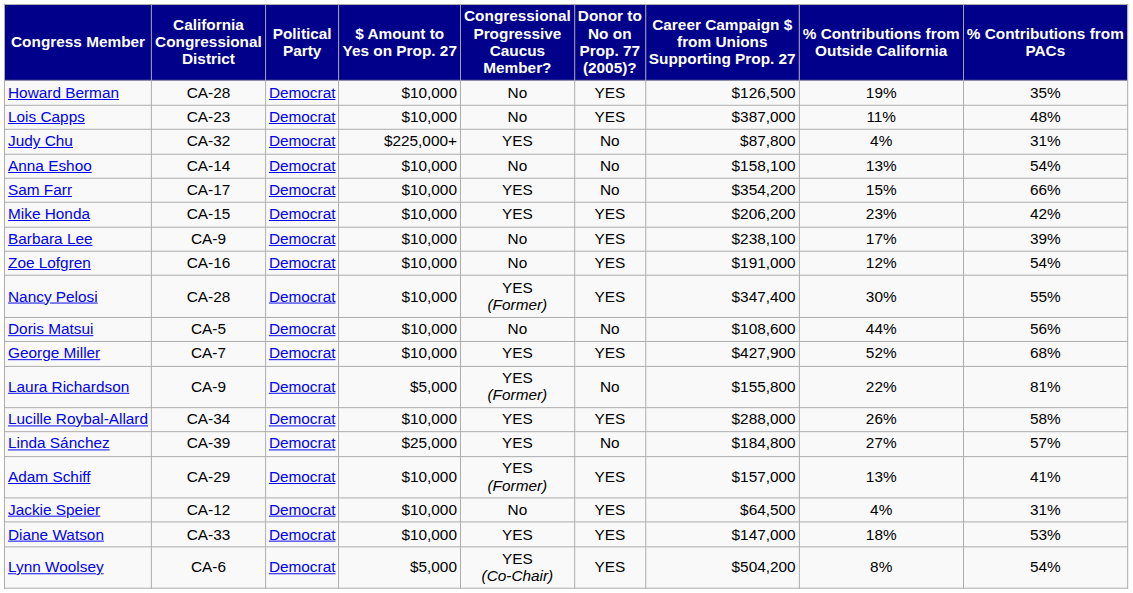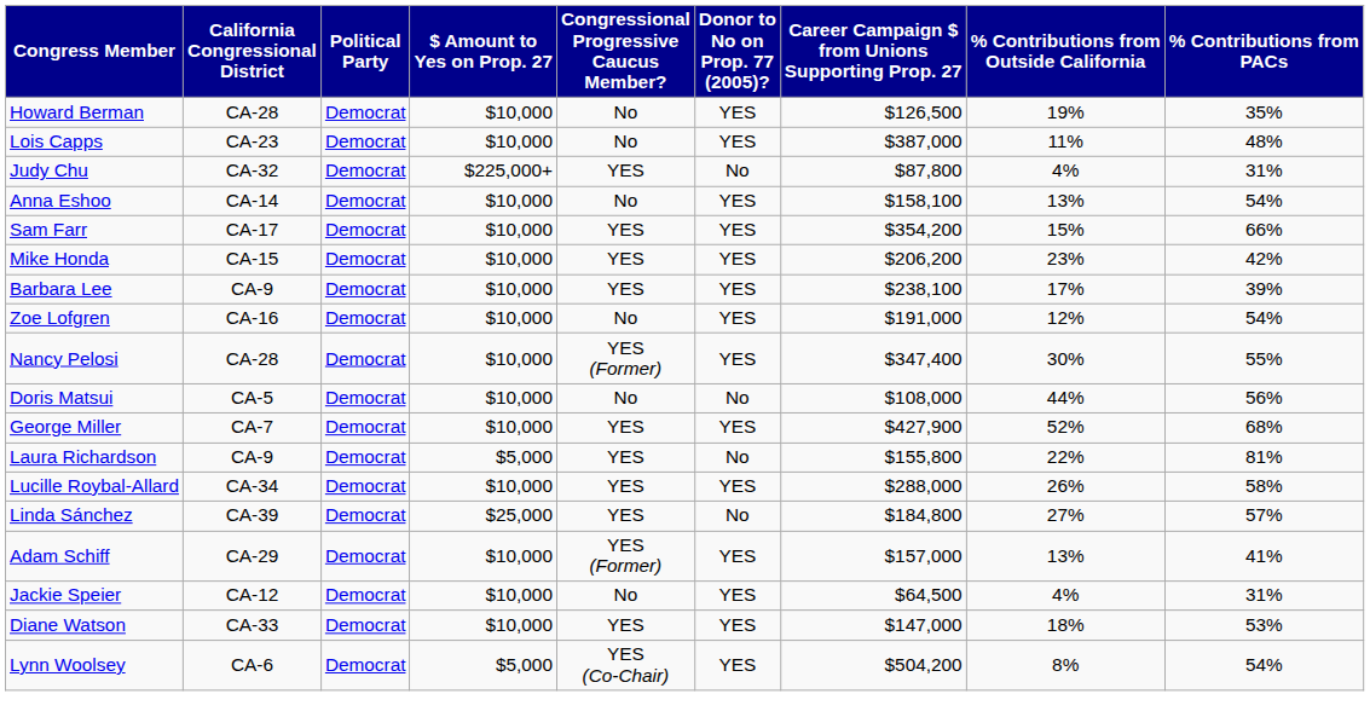 <table class="wikitable" style="" style="width:75%;">
 <tr>
 <th style="background-color:#00008B; color: white;">Congress Member</th>
 <th style="background-color:#00008B; color: white;">California<br>Congressional<br>District</th>
 <th style="background-color:#00008B; color: white;">Political<br>Party</th>
 <th style="background-color:#00008B; color: white;">$ Amount to<br>Yes on Prop. 27</th>
 <th style="background-color:#00008B; color: white;">Congressional<br>Progressive<br>Caucus<br>Member?</th>
 <th style="background-color:#00008B; color: white;">Donor to<br>No on<br>Prop. 77<br>(2005)?</th>
 <th style="background-color:#00008B; color: white;">Career Campaign $<br>from Unions<br>Supporting Prop. 27</th>
 <th style="background-color:#00008B; color: white;">% Contributions from<br>Outside California</th>
 <th style="background-color:#00008B; color: white;">% Contributions from<br>PACs</th>
 </tr>
 <tr>
 <td><a href='#'>Howard Berman</a></td>
 <td align="center">CA-28</td>
 <td align="center"><a href='#'>Democrat</a></td>
 <td align="right">$10,000</td>
 <td align="center">No</td>
 <td align="center">YES</td>
 <td align="right">$126,500</td>
 <td align="center">19%</td>
 <td align="center">35%</td>
 </tr>
 <tr>
 <td><a href='#'>Lois Capps</a></td>
 <td align="center">CA-23</td>
 <td align="center"><a href='#'>Democrat</a></td>
 <td align="right">$10,000</td>
 <td align="center">No</td>
 <td align="center">YES</td>
 <td align="right">$387,000</td>
 <td align="center">11%</td>
 <td align="center">48%</td>
 </tr>
 <tr>
 <td><a href='#'>Judy Chu</a></td>
 <td align="center">CA-32</td>
 <td align="center"><a href='#'>Democrat</a></td>
 <td align="right">$225,000+</td>
 <td align="center">YES</td>
 <td align="center">No</td>
 <td align="right">$87,800</td>
 <td align="center">4%</td>
 <td align="center">31%</td>
 </tr>
 <tr>
 <td><a href='#'>Anna Eshoo</a></td>
 <td align="center">CA-14</td>
 <td align="center"><a href='#'>Democrat</a></td>
 <td align="right">$10,000</td>
 <td align="center">No</td>
-<td align="center">No</td>
+<td align="center">YES</td>
 <td align="right">$158,100</td>
 <td align="center">13%</td>
 <td align="center">54%</td>
 </tr>
 <tr>
 <td><a href='#'>Sam Farr</a></td>
 <td align="center">CA-17</td>
 <td align="center"><a href='#'>Democrat</a></td>
 <td align="right">$10,000</td>
 <td align="center">YES</td>
-<td align="center">No</td>
+<td align="center">YES</td>
 <td align="right">$354,200</td>
 <td align="center">15%</td>
 <td align="center">66%</td>
 </tr>
 <tr>
 <td><a href='#'>Mike Honda</a></td>
 <td align="center">CA-15</td>
 <td align="center"><a href='#'>Democrat</a></td>
 <td align="right">$10,000</td>
 <td align="center">YES</td>
 <td align="center">YES</td>
 <td align="right">$206,200</td>
 <td align="center">23%</td>
 <td align="center">42%</td>
 </tr>
 <tr>
 <td><a href='#'>Barbara Lee</a></td>
 <td align="center">CA-9</td>
 <td align="center"><a href='#'>Democrat</a></td>
 <td align="right">$10,000</td>
-<td align="center">No</td>
+<td align="center">YES</td>
 <td align="center">YES</td>
 <td align="right">$238,100</td>
 <td align="center">17%</td>
 <td align="center">39%</td>
 </tr>
 <tr>
 <td><a href='#'>Zoe Lofgren</a></td>
 <td align="center">CA-16</td>
 <td align="center"><a href='#'>Democrat</a></td>
 <td align="right">$10,000</td>
 <td align="center">No</td>
 <td align="center">YES</td>
 <td align="right">$191,000</td>
 <td align="center">12%</td>
 <td align="center">54%</td>
 </tr>
 <tr>
 <td><a href='#'>Nancy Pelosi</a></td>
 <td align="center">CA-28</td>
 <td align="center"><a href='#'>Democrat</a></td>
 <td align="right">$10,000</td>
 <td align="center">YES<br><em>(Former)</em></td>
 <td align="center">YES</td>
 <td align="right">$347,400</td>
 <td align="center">30%</td>
 <td align="center">55%</td>
 </tr>
 <tr>
 <td><a href='#'>Doris Matsui</a></td>
 <td align="center">CA-5</td>
 <td align="center"><a href='#'>Democrat</a></td>
 <td align="right">$10,000</td>
 <td align="center">No</td>
 <td align="center">No</td>
-<td align="right">$108,600</td>
+<td align="right">$108,000</td>
 <td align="center">44%</td>
 <td align="center">56%</td>
 </tr>
 <tr>
 <td><a href='#'>George Miller</a></td>
 <td align="center">CA-7</td>
 <td align="center"><a href='#'>Democrat</a></td>
 <td align="right">$10,000</td>
 <td align="center">YES</td>
 <td align="center">YES</td>
 <td align="right">$427,900</td>
 <td align="center">52%</td>
 <td align="center">68%</td>
 </tr>
 <tr>
 <td><a href='#'>Laura Richardson</a></td>
 <td align="center">CA-9</td>
 <td align="center"><a href='#'>Democrat</a></td>
 <td align="right">$5,000</td>
-<td align="center">YES<br><em>(Former)</em></td>
+<td align="center">YES</td>
 <td align="center">No</td>
 <td align="right">$155,800</td>
 <td align="center">22%</td>
 <td align="center">81%</td>
 </tr>
 <tr>
 <td><a href='#'>Lucille Roybal-Allard</a></td>
 <td align="center">CA-34</td>
 <td align="center"><a href='#'>Democrat</a></td>
 <td align="right">$10,000</td>
 <td align="center">YES</td>
 <td align="center">YES</td>
 <td align="right">$288,000</td>
 <td align="center">26%</td>
 <td align="center">58%</td>
 </tr>
 <tr>
 <td><a href='#'>Linda Sánchez</a></td>
 <td align="center">CA-39</td>
 <td align="center"><a href='#'>Democrat</a></td>
 <td align="right">$25,000</td>
 <td align="center">YES</td>
 <td align="center">No</td>
 <td align="right">$184,800</td>
 <td align="center">27%</td>
 <td align="center">57%</td>
 </tr>
 <tr>
 <td><a href='#'>Adam Schiff</a></td>
 <td align="center">CA-29</td>
 <td align="center"><a href='#'>Democrat</a></td>
 <td align="right">$10,000</td>
 <td align="center">YES<br><em>(Former)</em></td>
 <td align="center">YES</td>
 <td align="right">$157,000</td>
 <td align="center">13%</td>
 <td align="center">41%</td>
 </tr>
 <tr>
 <td><a href='#'>Jackie Speier</a></td>
 <td align="center">CA-12</td>
 <td align="center"><a href='#'>Democrat</a></td>
 <td align="right">$10,000</td>
 <td align="center">No</td>
 <td align="center">YES</td>
 <td align="right">$64,500</td>
 <td align="center">4%</td>
 <td align="center">31%</td>
 </tr>
 <tr>
 <td><a href='#'>Diane Watson</a></td>
 <td align="center">CA-33</td>
 <td align="center"><a href='#'>Democrat</a></td>
 <td align="right">$10,000</td>
 <td align="center">YES</td>
 <td align="center">YES</td>
 <td align="right">$147,000</td>
 <td align="center">18%</td>
 <td align="center">53%</td>
 </tr>
 <tr>
 <td><a href='#'>Lynn Woolsey</a></td>
 <td align="center">CA-6</td>
 <td align="center"><a href='#'>Democrat</a></td>
 <td align="right">$5,000</td>
 <td align="center">YES<br><em>(Co-Chair)</em></td>
 <td align="center">YES</td>
 <td align="right">$504,200</td>
 <td align="center">8%</td>
 <td align="center">54%</td>
 </tr>
 </table>
